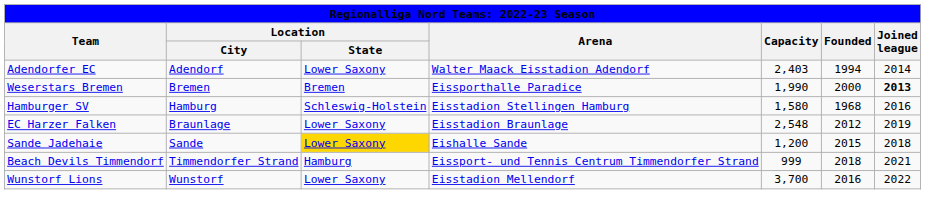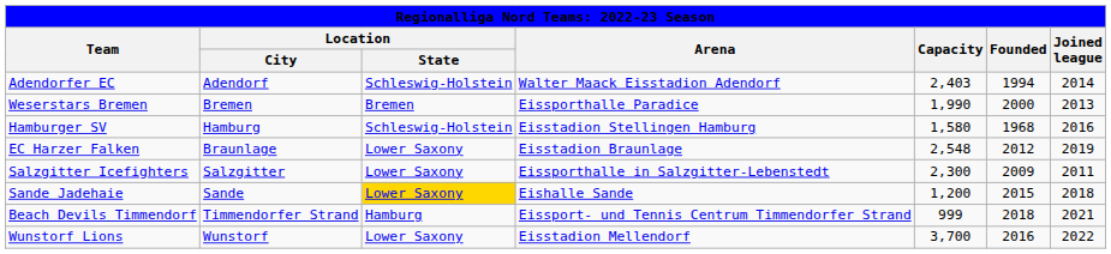 <table class="wikitable sortable">
 <tr>
 <th style="background:#0000ff;" colspan="7"><span>Regionalliga Nord Teams: 2022-23 Season</span></th>
 </tr>
 <tr>
 <th rowspan=2>Team</th>
 <th colspan=2>Location</th>
 <th rowspan=2>Arena</th>
 <th rowspan=2>Capacity</th>
 <th rowspan=2>Founded</th>
 <th rowspan=2>Joined <br> league</th>
 </tr>
 <tr>
 <th>City</th>
 <th>State</th>
 </tr>
 <tr>
 <td><a href='#'>Adendorfer EC</a></td>
 <td><a href='#'>Adendorf</a></td>
-<td> <a href='#'>Lower Saxony</a></td>
+<td> <a href='#'>Schleswig-Holstein</a></td>
 <td><a href='#'>Walter Maack Eisstadion Adendorf</a></td>
 <td align="center">2,403</td>
 <td align=center>1994</td>
 <td align=center>2014</td>
 </tr>
 <tr>
 <td><a href='#'>Weserstars Bremen</a></td>
 <td><a href='#'>Bremen</a></td>
 <td> <a href='#'>Bremen</a></td>
 <td><a href='#'>Eissporthalle Paradice</a></td>
 <td align="center">1,990</td>
 <td align=center>2000</td>
-<td align=center><strong>2013</strong></td>
+<td align=center>2013</td>
 </tr>
 <tr>
 <td><a href='#'>Hamburger SV</a></td>
 <td><a href='#'>Hamburg</a></td>
 <td> <a href='#'>Schleswig-Holstein</a></td>
 <td><a href='#'>Eisstadion Stellingen Hamburg</a></td>
 <td align="center">1,580</td>
 <td align=center>1968</td>
 <td align=center>2016</td>
 </tr>
 <tr>
 <td><a href='#'>EC Harzer Falken</a></td>
 <td><a href='#'>Braunlage</a></td>
 <td> <a href='#'>Lower Saxony</a></td>
 <td><a href='#'>Eisstadion Braunlage</a></td>
 <td align="center">2,548</td>
 <td align=center>2012</td>
 <td align=center>2019</td>
+</tr>
+<tr>
+<td><a href='#'>Salzgitter Icefighters</a></td>
+<td><a href='#'>Salzgitter</a></td>
+<td> <a href='#'>Lower Saxony</a></td>
+<td><a href='#'>Eissporthalle in Salzgitter-Lebenstedt</a></td>
+<td align="center">2,300</td>
+<td align=center>2009</td>
+<td align=center>2011</td>
 </tr>
 <tr>
 <td><a href='#'>Sande Jadehaie</a></td>
 <td><a href='#'>Sande</a></td>
 <td style="background: gold;"> <a href='#'>Lower Saxony</a></td>
 <td><a href='#'>Eishalle Sande</a></td>
 <td align="center">1,200</td>
 <td align=center>2015</td>
 <td align=center>2018</td>
 </tr>
 <tr>
 <td><a href='#'>Beach Devils Timmendorf</a></td>
 <td><a href='#'>Timmendorfer Strand</a></td>
 <td> <a href='#'>Hamburg</a></td>
 <td><a href='#'>Eissport- und Tennis Centrum Timmendorfer Strand</a></td>
 <td align="center">999</td>
 <td align=center>2018</td>
 <td align=center>2021</td>
 </tr>
 <tr>
 <td><a href='#'>Wunstorf Lions</a></td>
 <td><a href='#'>Wunstorf</a></td>
 <td> <a href='#'>Lower Saxony</a></td>
 <td><a href='#'>Eisstadion Mellendorf</a></td>
 <td align="center">3,700</td>
 <td align=center>2016</td>
 <td align=center>2022</td>
 </tr>
 </table>
